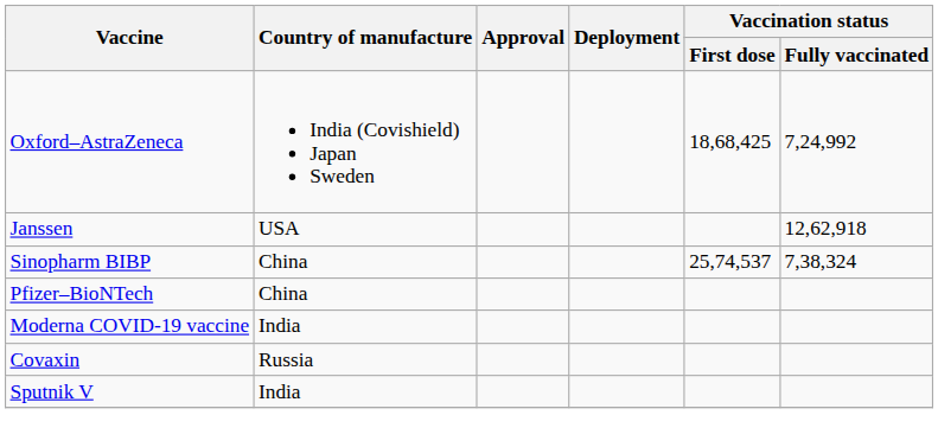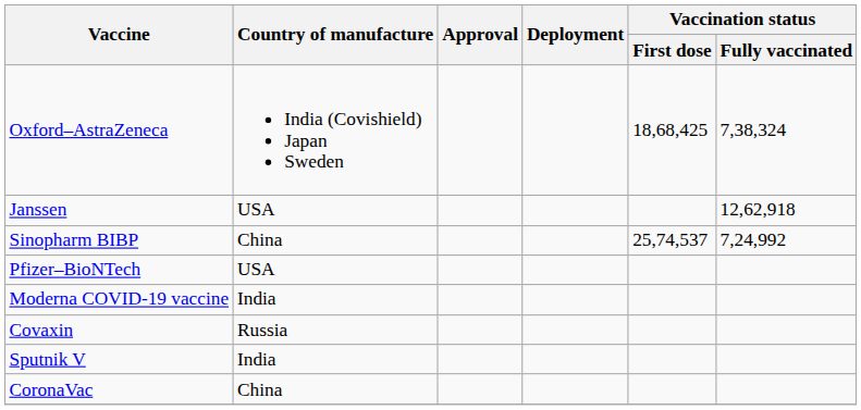 <table class="wikitable">
 <tr>
 <th rowspan="2">Vaccine</th>
 <th rowspan="2">Country of manufacture</th>
 <th rowspan="2">Approval</th>
 <th rowspan="2">Deployment</th>
 <th colspan="2">Vaccination status</th>
 </tr>
 <tr>
 <th>First dose</th>
 <th>Fully vaccinated</th>
 </tr>
 <tr>
 <td><a href='#'>Oxford–AstraZeneca</a></td>
 <td><br><ul><li>India (Covishield)</li><li>Japan</li><li>Sweden</li></ul></td>
 <td></td>
 <td></td>
 <td>18,68,425</td>
-<td>7,24,992</td>
+<td>7,38,324</td>
 </tr>
 <tr>
 <td><a href='#'>Janssen</a></td>
 <td>USA</td>
 <td></td>
 <td></td>
 <td></td>
 <td>12,62,918</td>
 </tr>
 <tr>
 <td><a href='#'>Sinopharm BIBP</a></td>
 <td>China</td>
 <td></td>
 <td></td>
 <td>25,74,537</td>
-<td>7,38,324</td>
+<td>7,24,992</td>
 </tr>
 <tr>
 <td><a href='#'>Pfizer–BioNTech</a></td>
-<td>China</td>
+<td>USA</td>
 <td></td>
 <td></td>
 <td></td>
 <td></td>
 </tr>
 <tr>
 <td><a href='#'>Moderna COVID-19 vaccine</a></td>
 <td>India</td>
 <td></td>
 <td></td>
 <td></td>
 <td></td>
 </tr>
 <tr>
 <td><a href='#'>Covaxin</a></td>
 <td>Russia</td>
 <td></td>
 <td></td>
 <td></td>
 <td></td>
 </tr>
 <tr>
 <td><a href='#'>Sputnik V</a></td>
 <td>India</td>
 <td></td>
 <td></td>
 <td></td>
 <td></td>
 </tr>
 <tr>
+<td><a href='#'>CoronaVac</a></td>
+<td>China</td>
+<td></td>
+<td></td>
+<td></td>
+<td></td>
+</tr>
+<tr>
 </tr>
 </table>
